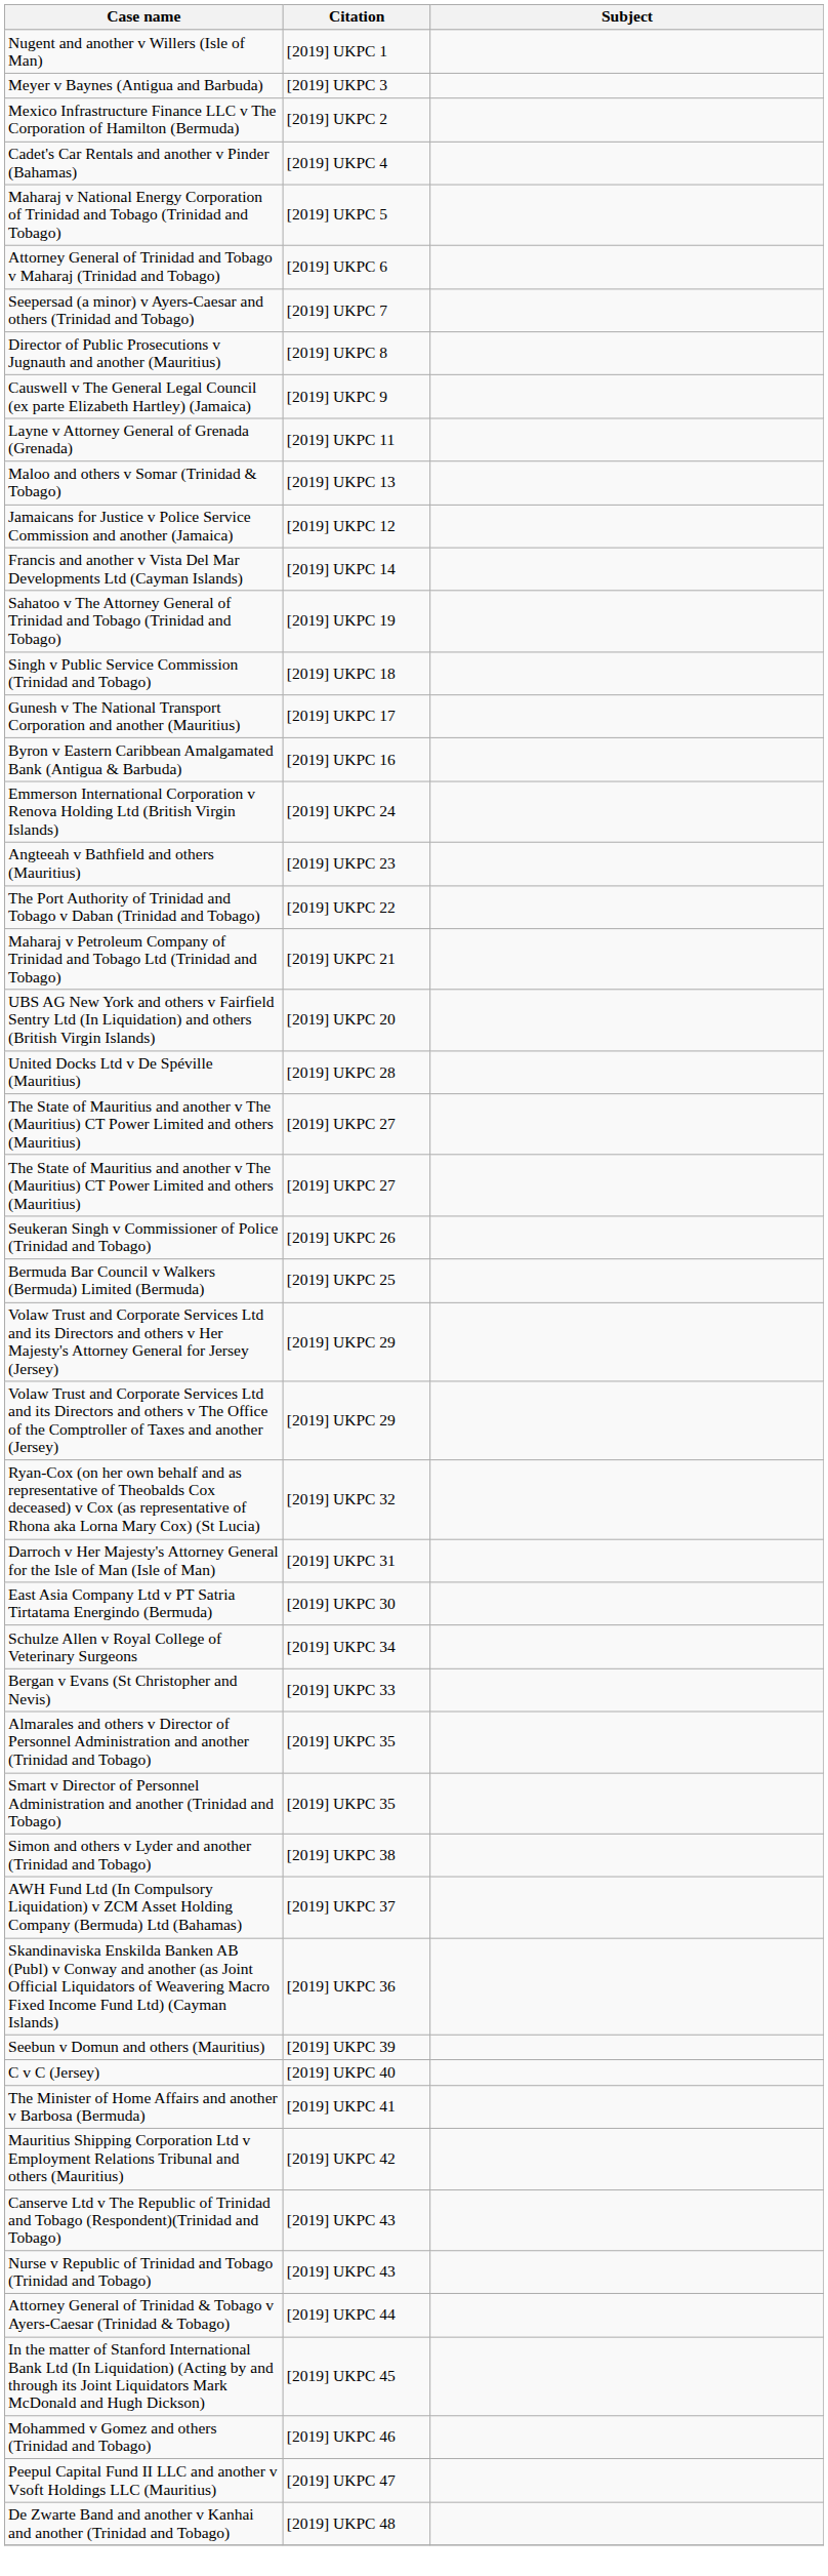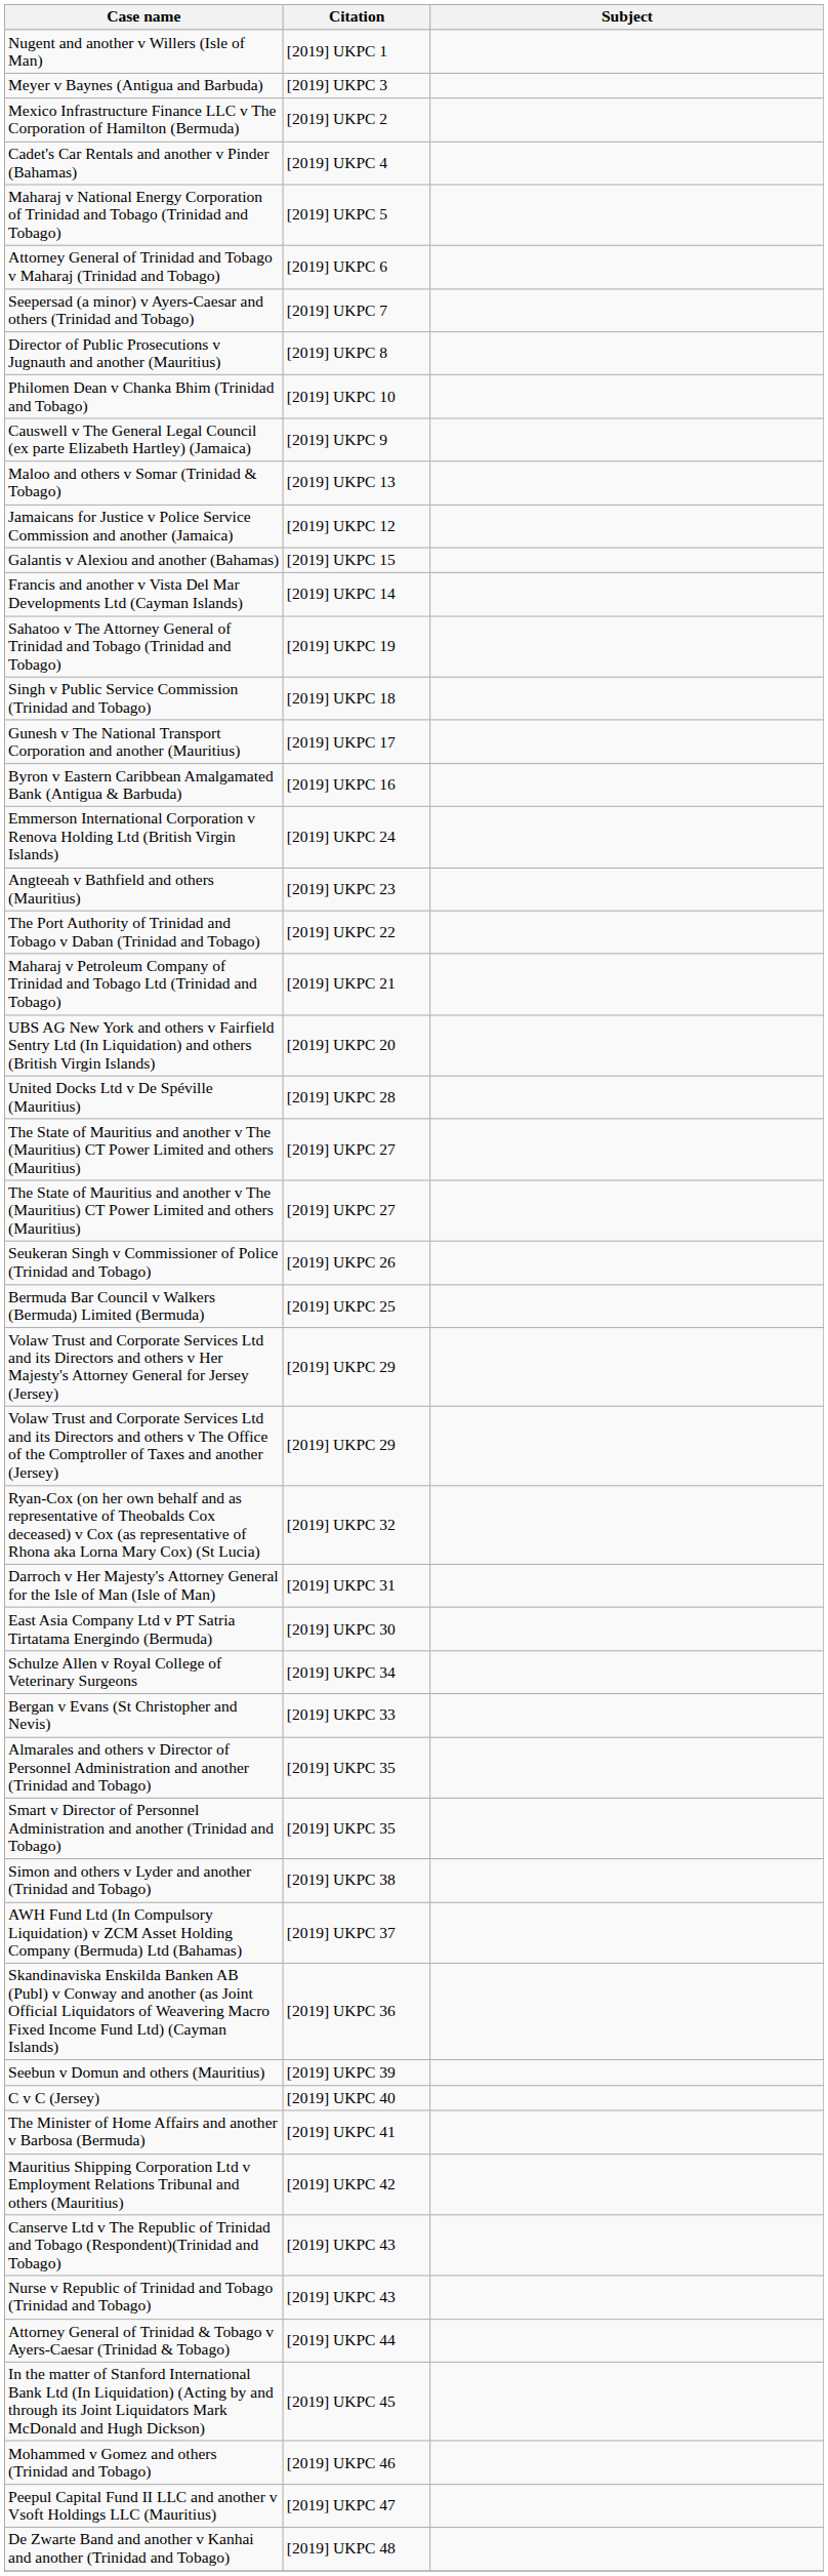 <table class="wikitable" width=825>
 <tr bgcolor="#CCCCCC">
 <th width=34%>Case name</th>
 <th width=18%>Citation</th>
 <th font=small>Subject</th>
 </tr>
 <tr>
 <td>Nugent and another v Willers (Isle of Man)</td>
 <td>[2019] UKPC 1</td>
 <td></td>
 </tr>
 <tr>
 <td>Meyer v Baynes (Antigua and Barbuda)</td>
 <td>[2019] UKPC 3</td>
 <td></td>
 </tr>
 <tr>
 <td>Mexico Infrastructure Finance LLC v The Corporation of Hamilton (Bermuda)</td>
 <td>[2019] UKPC 2</td>
 <td></td>
 </tr>
 <tr>
 <td>Cadet's Car Rentals and another v Pinder (Bahamas)</td>
 <td>[2019] UKPC 4</td>
 <td></td>
 </tr>
 <tr>
 <td>Maharaj v National Energy Corporation of Trinidad and Tobago (Trinidad and Tobago)</td>
 <td>[2019] UKPC 5</td>
 <td></td>
 </tr>
 <tr>
 <td>Attorney General of Trinidad and Tobago v Maharaj (Trinidad and Tobago)</td>
 <td>[2019] UKPC 6</td>
 <td></td>
 </tr>
 <tr>
 <td>Seepersad (a minor) v Ayers-Caesar and others (Trinidad and Tobago)</td>
 <td>[2019] UKPC 7</td>
 <td></td>
 </tr>
 <tr>
 <td>Director of Public Prosecutions v Jugnauth and another (Mauritius)</td>
 <td>[2019] UKPC 8</td>
 <td></td>
 </tr>
 <tr>
-<td>Causwell v The General Legal Council (ex parte Elizabeth Hartley) (Jamaica)</td>
-<td>[2019] UKPC 9</td>
+<td>Philomen Dean v Chanka Bhim (Trinidad and Tobago)</td>
+<td>[2019] UKPC 10</td>
 <td></td>
 </tr>
 <tr>
-<td>Layne v Attorney General of Grenada (Grenada)</td>
-<td>[2019] UKPC 11</td>
+<td>Causwell v The General Legal Council (ex parte Elizabeth Hartley) (Jamaica)</td>
+<td>[2019] UKPC 9</td>
 <td></td>
 </tr>
 <tr>
 <td>Maloo and others v Somar (Trinidad & Tobago)</td>
 <td>[2019] UKPC 13</td>
 <td></td>
 </tr>
 <tr>
 <td>Jamaicans for Justice v Police Service Commission and another (Jamaica)</td>
 <td>[2019] UKPC 12</td>
+<td></td>
+</tr>
+<tr>
+<td>Galantis v Alexiou and another (Bahamas)</td>
+<td>[2019] UKPC 15</td>
 <td></td>
 </tr>
 <tr>
 <td>Francis and another v Vista Del Mar Developments Ltd (Cayman Islands)</td>
 <td>[2019] UKPC 14</td>
 <td></td>
 </tr>
 <tr>
 <td>Sahatoo v The Attorney General of Trinidad and Tobago (Trinidad and Tobago)</td>
 <td>[2019] UKPC 19</td>
 <td></td>
 </tr>
 <tr>
 <td>Singh v Public Service Commission (Trinidad and Tobago)</td>
 <td>[2019] UKPC 18</td>
 <td></td>
 </tr>
 <tr>
 <td>Gunesh v The National Transport Corporation and another (Mauritius)</td>
 <td>[2019] UKPC 17</td>
 <td></td>
 </tr>
 <tr>
 <td>Byron v Eastern Caribbean Amalgamated Bank (Antigua & Barbuda)</td>
 <td>[2019] UKPC 16</td>
 <td></td>
 </tr>
 <tr>
 <td>Emmerson International Corporation v Renova Holding Ltd (British Virgin Islands)</td>
 <td>[2019] UKPC 24</td>
 <td></td>
 </tr>
 <tr>
 <td>Angteeah v Bathfield and others (Mauritius)</td>
 <td>[2019] UKPC 23</td>
 <td></td>
 </tr>
 <tr>
 <td>The Port Authority of Trinidad and Tobago v Daban (Trinidad and Tobago)</td>
 <td>[2019] UKPC 22</td>
 <td></td>
 </tr>
 <tr>
 <td>Maharaj v Petroleum Company of Trinidad and Tobago Ltd (Trinidad and Tobago)</td>
 <td>[2019] UKPC 21</td>
 <td></td>
 </tr>
 <tr>
 <td>UBS AG New York and others v Fairfield Sentry Ltd (In Liquidation) and others (British Virgin Islands)</td>
 <td>[2019] UKPC 20</td>
 <td></td>
 </tr>
 <tr>
 <td>United Docks Ltd v De Spéville (Mauritius)</td>
 <td>[2019] UKPC 28</td>
 <td></td>
 </tr>
 <tr>
 <td>The State of Mauritius and another v The (Mauritius) CT Power Limited and others (Mauritius)</td>
 <td>[2019] UKPC 27</td>
 <td></td>
 </tr>
 <tr>
 <td>The State of Mauritius and another v The (Mauritius) CT Power Limited and others (Mauritius)</td>
 <td>[2019] UKPC 27</td>
 <td></td>
 </tr>
 <tr>
 <td>Seukeran Singh v Commissioner of Police (Trinidad and Tobago)</td>
 <td>[2019] UKPC 26</td>
 <td></td>
 </tr>
 <tr>
 <td>Bermuda Bar Council v Walkers (Bermuda) Limited (Bermuda)</td>
 <td>[2019] UKPC 25</td>
 <td></td>
 </tr>
 <tr>
 <td>Volaw Trust and Corporate Services Ltd and its Directors and others v Her Majesty's Attorney General for Jersey (Jersey)</td>
 <td>[2019] UKPC 29</td>
 <td></td>
 </tr>
 <tr>
 <td>Volaw Trust and Corporate Services Ltd and its Directors and others v The Office of the Comptroller of Taxes and another (Jersey)</td>
 <td>[2019] UKPC 29</td>
 <td></td>
 </tr>
 <tr>
 <td>Ryan-Cox (on her own behalf and as representative of Theobalds Cox deceased) v Cox (as representative of Rhona aka Lorna Mary Cox) (St Lucia)</td>
 <td>[2019] UKPC 32</td>
 <td></td>
 </tr>
 <tr>
 <td>Darroch v Her Majesty's Attorney General for the Isle of Man (Isle of Man)</td>
 <td>[2019] UKPC 31</td>
 <td></td>
 </tr>
 <tr>
 <td>East Asia Company Ltd v PT Satria Tirtatama Energindo (Bermuda)</td>
 <td>[2019] UKPC 30</td>
 <td></td>
 </tr>
 <tr>
 <td>Schulze Allen v Royal College of Veterinary Surgeons</td>
 <td>[2019] UKPC 34</td>
 <td></td>
 </tr>
 <tr>
 <td>Bergan v Evans (St Christopher and Nevis)</td>
 <td>[2019] UKPC 33</td>
 <td></td>
 </tr>
 <tr>
 <td>Almarales and others v Director of Personnel Administration and another (Trinidad and Tobago)</td>
 <td>[2019] UKPC 35</td>
 <td></td>
 </tr>
 <tr>
 <td>Smart v Director of Personnel Administration and another (Trinidad and Tobago)</td>
 <td>[2019] UKPC 35</td>
 <td></td>
 </tr>
 <tr>
 <td>Simon and others v Lyder and another (Trinidad and Tobago)</td>
 <td>[2019] UKPC 38</td>
 <td></td>
 </tr>
 <tr>
 <td>AWH Fund Ltd (In Compulsory Liquidation) v ZCM Asset Holding Company (Bermuda) Ltd (Bahamas)</td>
 <td>[2019] UKPC 37</td>
 <td></td>
 </tr>
 <tr>
 <td>Skandinaviska Enskilda Banken AB (Publ) v Conway and another (as Joint Official Liquidators of Weavering Macro Fixed Income Fund Ltd) (Cayman Islands)</td>
 <td>[2019] UKPC 36</td>
 <td></td>
 </tr>
 <tr>
 <td>Seebun v Domun and others (Mauritius)</td>
 <td>[2019] UKPC 39</td>
 <td></td>
 </tr>
 <tr>
 <td>C v C (Jersey)</td>
 <td>[2019] UKPC 40</td>
 <td></td>
 </tr>
 <tr>
 <td>The Minister of Home Affairs and another v Barbosa (Bermuda)</td>
 <td>[2019] UKPC 41</td>
 <td></td>
 </tr>
 <tr>
 <td>Mauritius Shipping Corporation Ltd v Employment Relations Tribunal and others (Mauritius)</td>
 <td>[2019] UKPC 42</td>
 <td></td>
 </tr>
 <tr>
 <td>Canserve Ltd v The Republic of Trinidad and Tobago (Respondent)(Trinidad and Tobago)</td>
 <td>[2019] UKPC 43</td>
 <td></td>
 </tr>
 <tr>
 <td>Nurse v Republic of Trinidad and Tobago (Trinidad and Tobago)</td>
 <td>[2019] UKPC 43</td>
 <td></td>
 </tr>
 <tr>
 <td>Attorney General of Trinidad & Tobago v Ayers-Caesar (Trinidad & Tobago)</td>
 <td>[2019] UKPC 44</td>
 <td></td>
 </tr>
 <tr>
 <td>In the matter of Stanford International Bank Ltd (In Liquidation) (Acting by and through its Joint Liquidators Mark McDonald and Hugh Dickson)</td>
 <td>[2019] UKPC 45</td>
 <td></td>
 </tr>
 <tr>
 <td>Mohammed v Gomez and others (Trinidad and Tobago)</td>
 <td>[2019] UKPC 46</td>
 <td></td>
 </tr>
 <tr>
 <td>Peepul Capital Fund II LLC and another v Vsoft Holdings LLC (Mauritius)</td>
 <td>[2019] UKPC 47</td>
 <td></td>
 </tr>
 <tr>
 <td>De Zwarte Band and another v Kanhai and another (Trinidad and Tobago)</td>
 <td>[2019] UKPC 48</td>
 <td></td>
 </tr>
 <tr>
 </tr>
 </table>
